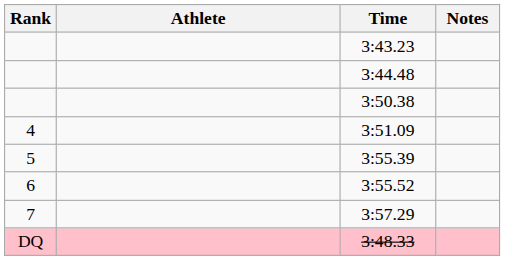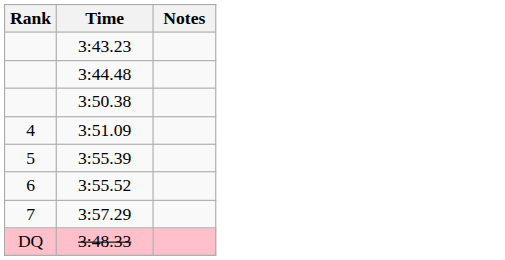 <table class="wikitable" style="text-align:center">
 <tr>
 <th width=40>Rank</th>
-<th width=250>Athlete</th>
 <th width=80>Time</th>
 <th width=50>Notes</th>
 </tr>
 <tr>
 <td></td>
-<td align=left></td>
 <td>3:43.23</td>
 <td></td>
 </tr>
 <tr>
 <td></td>
-<td align=left></td>
 <td>3:44.48</td>
 <td></td>
 </tr>
 <tr>
 <td></td>
-<td align=left></td>
 <td>3:50.38</td>
 <td></td>
 </tr>
 <tr>
 <td>4</td>
-<td align=left></td>
 <td>3:51.09</td>
 <td></td>
 </tr>
 <tr>
 <td>5</td>
-<td align=left></td>
 <td>3:55.39</td>
 <td></td>
 </tr>
 <tr>
 <td>6</td>
-<td align=left></td>
 <td>3:55.52</td>
 <td></td>
 </tr>
 <tr>
 <td>7</td>
-<td align=left></td>
 <td>3:57.29</td>
 <td></td>
 </tr>
 <tr bgcolor=pink>
 <td>DQ</td>
-<td align=left></td>
 <td><s>3:48.33</s></td>
 <td></td>
 </tr>
 </table>
